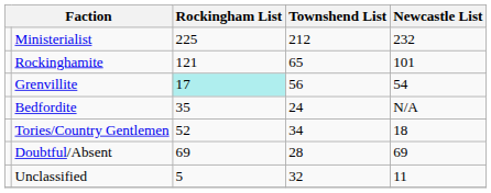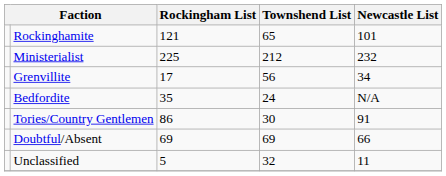 <table class="wikitable nowrap sortable mw-datatable">
 <tr>
 <th colspan=2>Faction</th>
 <th>Rockingham List</th>
 <th>Townshend List</th>
 <th>Newcastle List</th>
+</tr>
+<tr>
+<td></td>
+<td><a href='#'>Rockinghamite</a></td>
+<td>121</td>
+<td>65</td>
+<td>101</td>
 </tr>
 <tr>
 <td></td>
 <td><a href='#'>Ministerialist</a></td>
 <td>225</td>
 <td>212</td>
 <td>232</td>
 </tr>
 <tr>
 <td></td>
-<td><a href='#'>Rockinghamite</a></td>
-<td>121</td>
-<td>65</td>
-<td>101</td>
-</tr>
-<tr>
-<td></td>
 <td><a href='#'>Grenvillite</a></td>
-<td style="background: paleturquoise;">17</td>
+<td>17</td>
 <td>56</td>
-<td>54</td>
+<td>34</td>
 </tr>
 <tr>
 <td></td>
 <td><a href='#'>Bedfordite</a></td>
 <td>35</td>
 <td>24</td>
 <td>N/A</td>
 </tr>
 <tr>
 <td></td>
 <td><a href='#'>Tories/Country Gentlemen</a></td>
-<td>52</td>
-<td>34</td>
-<td>18</td>
+<td>86</td>
+<td>30</td>
+<td>91</td>
 </tr>
 <tr>
 <td></td>
 <td><a href='#'>Doubtful</a>/Absent</td>
 <td>69</td>
-<td>28</td>
 <td>69</td>
+<td>66</td>
 </tr>
 <tr>
 <td></td>
 <td>Unclassified</td>
 <td>5</td>
 <td>32</td>
 <td>11</td>
 </tr>
 <tr>
 </tr>
 </table>
